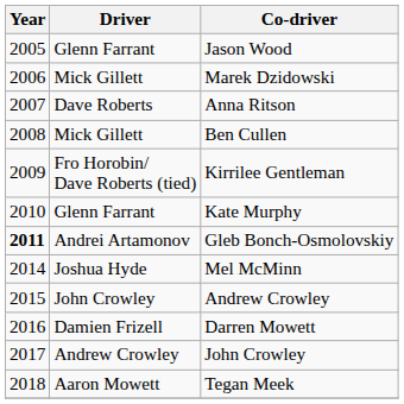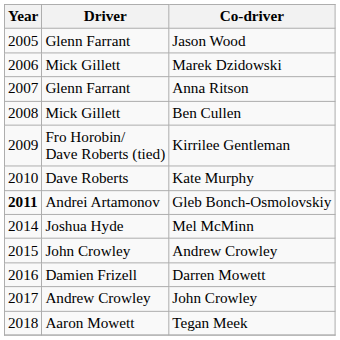 <table class="wikitable">
 <tr>
 <th>Year</th>
 <th>Driver</th>
 <th>Co-driver</th>
 </tr>
 <tr>
 <td>2005</td>
 <td>Glenn Farrant</td>
 <td>Jason Wood</td>
 </tr>
 <tr>
 <td>2006</td>
 <td>Mick Gillett</td>
 <td>Marek Dzidowski</td>
 </tr>
 <tr>
 <td>2007</td>
-<td>Dave Roberts</td>
+<td>Glenn Farrant</td>
 <td>Anna Ritson</td>
 </tr>
 <tr>
 <td>2008</td>
 <td>Mick Gillett</td>
 <td>Ben Cullen</td>
 </tr>
 <tr>
 <td>2009</td>
 <td>Fro Horobin/<br>Dave Roberts (tied)</td>
 <td>Kirrilee Gentleman</td>
 </tr>
 <tr>
 <td>2010</td>
-<td>Glenn Farrant</td>
+<td>Dave Roberts</td>
 <td>Kate Murphy</td>
 </tr>
 <tr>
 <td><strong>2011</strong></td>
 <td>Andrei Artamonov</td>
 <td>Gleb Bonch-Osmolovskiy</td>
 </tr>
 <tr>
 <td>2014</td>
 <td>Joshua Hyde</td>
 <td>Mel McMinn</td>
 </tr>
 <tr>
 <td>2015</td>
 <td>John Crowley</td>
 <td>Andrew Crowley</td>
 </tr>
 <tr>
 <td>2016</td>
 <td>Damien Frizell</td>
 <td>Darren Mowett</td>
 </tr>
 <tr>
 <td>2017</td>
 <td>Andrew Crowley</td>
 <td>John Crowley</td>
 </tr>
 <tr>
 <td>2018</td>
 <td>Aaron Mowett</td>
 <td>Tegan Meek</td>
 </tr>
 <tr>
 </tr>
 </table>
